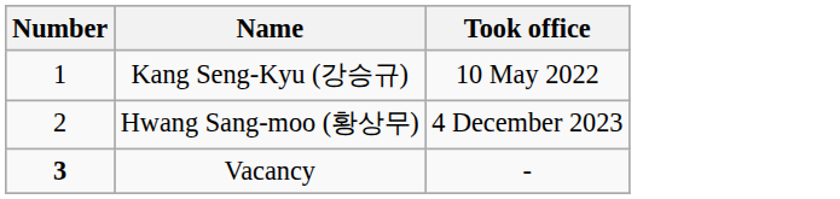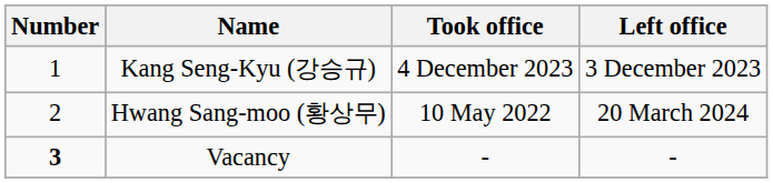 <table class="wikitable" style="font-size:10pt; text-align: center;">
 <tr>
 <th>Number</th>
 <th>Name</th>
 <th>Took office</th>
+<th>Left office</th>
 </tr>
 <tr>
 <td>1</td>
 <td>Kang Seng-Kyu (강승규)</td>
-<td>10 May 2022</td>
+<td>4 December 2023</td>
+<td>3 December 2023</td>
 </tr>
 <tr>
 <td>2</td>
 <td>Hwang Sang-moo (황상무)</td>
-<td>4 December 2023</td>
+<td>10 May 2022</td>
+<td>20 March 2024</td>
 </tr>
 <tr>
 <td><strong>3</strong></td>
 <td>Vacancy</td>
 <td>-</td>
+<td>-</td>
 </tr>
 </table>
